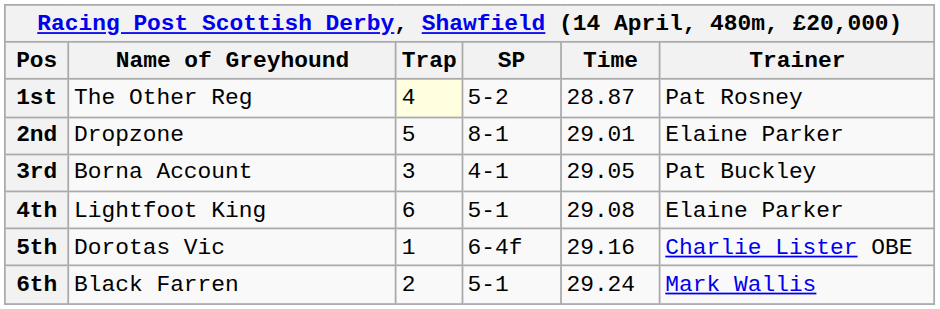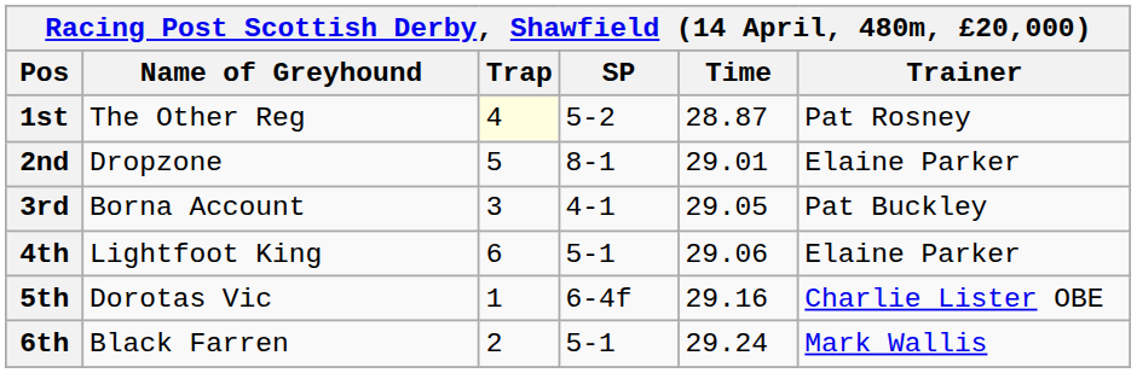 <table class="wikitable">
 <tr>
 <th colspan="6"><a href='#'>Racing Post Scottish Derby</a>, <a href='#'>Shawfield</a> (14 April, 480m, £20,000)</th>
 </tr>
 <tr>
 <th width=30>Pos</th>
 <th width=180>Name of Greyhound</th>
 <th width=30>Trap</th>
 <th width=50>SP</th>
 <th width=50>Time</th>
 <th width=150>Trainer</th>
 </tr>
 <tr>
 <th>1st</th>
 <td>The Other Reg </td>
 <td style="background: lightyellow;">4</td>
 <td>5-2</td>
 <td>28.87</td>
 <td>Pat Rosney</td>
 </tr>
 <tr>
 <th>2nd</th>
 <td>Dropzone</td>
 <td>5</td>
 <td>8-1</td>
 <td>29.01</td>
 <td>Elaine Parker</td>
 </tr>
 <tr>
 <th>3rd</th>
 <td>Borna Account</td>
 <td>3</td>
 <td>4-1</td>
 <td>29.05</td>
 <td>Pat Buckley</td>
 </tr>
 <tr>
 <th>4th</th>
 <td>Lightfoot King</td>
 <td>6</td>
 <td>5-1</td>
-<td>29.08</td>
+<td>29.06</td>
 <td>Elaine Parker</td>
 </tr>
 <tr>
 <th>5th</th>
 <td>Dorotas Vic</td>
 <td>1</td>
 <td>6-4f</td>
 <td>29.16</td>
 <td><a href='#'>Charlie Lister</a> OBE</td>
 </tr>
 <tr>
 <th>6th</th>
 <td>Black Farren</td>
 <td>2</td>
 <td>5-1</td>
 <td>29.24</td>
 <td><a href='#'>Mark Wallis</a></td>
 </tr>
 </table>
